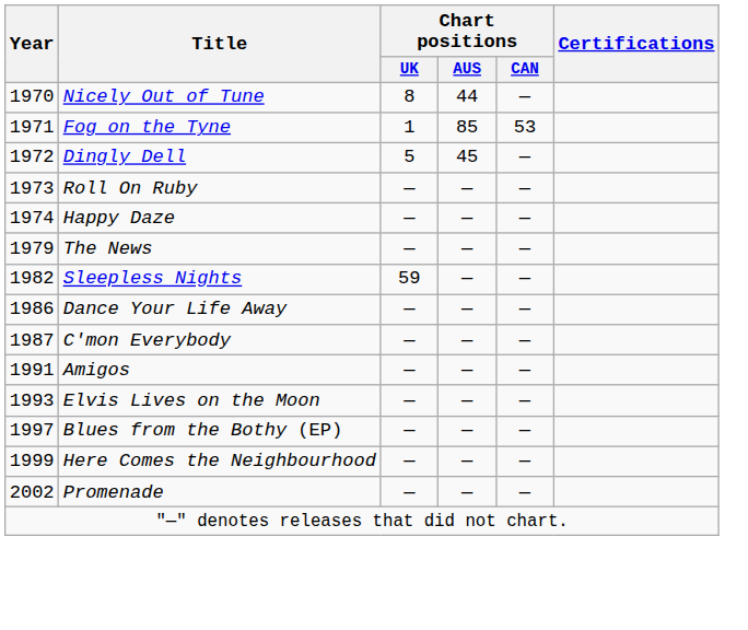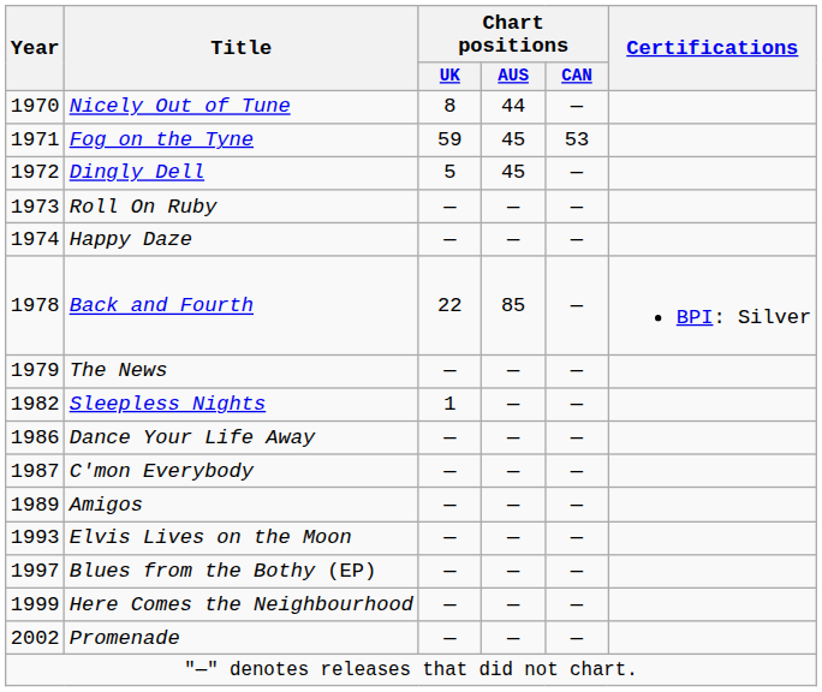 <table class="wikitable" style="text-align:center;">
 <tr>
 <th rowspan="2">Year</th>
 <th rowspan="2">Title</th>
 <th colspan="3">Chart positions</th>
 <th rowspan="2"><a href='#'>Certifications</a></th>
 </tr>
 <tr style="font-size:smaller;">
 <th width="35"><a href='#'>UK</a><br></th>
 <th width="35"><a href='#'>AUS</a><br></th>
 <th width="35"><a href='#'>CAN</a><br></th>
 </tr>
 <tr>
 <td>1970</td>
 <td align="left"><em><a href='#'>Nicely Out of Tune</a></em></td>
 <td>8</td>
 <td>44</td>
 <td>—</td>
 <td></td>
 </tr>
 <tr>
 <td>1971</td>
 <td align="left"><em><a href='#'>Fog on the Tyne</a></em></td>
-<td>1</td>
-<td>85</td>
+<td>59</td>
+<td>45</td>
 <td>53</td>
 <td></td>
 </tr>
 <tr>
 <td>1972</td>
 <td align="left"><em><a href='#'>Dingly Dell</a></em></td>
 <td>5</td>
 <td>45</td>
 <td>—</td>
 <td></td>
 </tr>
 <tr>
 <td>1973</td>
 <td align="left"><em>Roll On Ruby</em></td>
 <td>—</td>
 <td>—</td>
 <td>—</td>
 <td></td>
 </tr>
 <tr>
 <td>1974</td>
 <td align="left"><em>Happy Daze</em></td>
 <td>—</td>
 <td>—</td>
 <td>—</td>
 <td></td>
 </tr>
 <tr>
+<td>1978</td>
+<td align="left"><em><a href='#'>Back and Fourth</a></em></td>
+<td>22</td>
+<td>85</td>
+<td>—</td>
+<td><br><ul><li><a href='#'>BPI</a>: Silver</li></ul></td>
+</tr>
+<tr>
 <td>1979</td>
 <td align="left"><em>The News</em></td>
 <td>—</td>
 <td>—</td>
 <td>—</td>
 <td></td>
 </tr>
 <tr>
 <td>1982</td>
 <td align="left"><em><a href='#'>Sleepless Nights</a></em></td>
-<td>59</td>
+<td>1</td>
 <td>—</td>
 <td>—</td>
 <td></td>
 </tr>
 <tr>
 <td>1986</td>
 <td align="left"><em>Dance Your Life Away</em></td>
 <td>—</td>
 <td>—</td>
 <td>—</td>
 <td></td>
 </tr>
 <tr>
 <td>1987</td>
 <td align="left"><em>C'mon Everybody</em></td>
 <td>—</td>
 <td>—</td>
 <td>—</td>
 <td></td>
 </tr>
 <tr>
-<td>1991</td>
+<td>1989</td>
 <td align="left"><em>Amigos</em></td>
 <td>—</td>
 <td>—</td>
 <td>—</td>
 <td></td>
 </tr>
 <tr>
 <td>1993</td>
 <td align="left"><em>Elvis Lives on the Moon</em></td>
 <td>—</td>
 <td>—</td>
 <td>—</td>
 <td></td>
 </tr>
 <tr>
 <td>1997</td>
 <td align="left"><em>Blues from the Bothy</em> (EP)</td>
 <td>—</td>
 <td>—</td>
 <td>—</td>
 <td></td>
 </tr>
 <tr>
 <td>1999</td>
 <td align="left"><em>Here Comes the Neighbourhood</em></td>
 <td>—</td>
 <td>—</td>
 <td>—</td>
 <td></td>
 </tr>
 <tr>
 <td>2002</td>
 <td align="left"><em>Promenade</em></td>
 <td>—</td>
 <td>—</td>
 <td>—</td>
 <td></td>
 </tr>
 <tr>
 <td colspan="6" style="text-align:center; font-size:9pt;">"—" denotes releases that did not chart.</td>
 </tr>
 </table>
